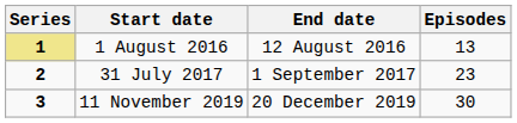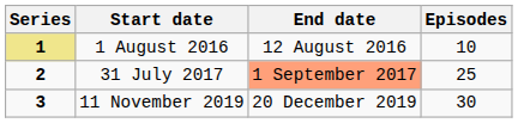 <table class="wikitable" style="text-align:center;">
 <tr>
 <th>Series</th>
 <th>Start date</th>
 <th>End date</th>
 <th>Episodes</th>
 </tr>
 <tr>
 <td style="background: khaki;"><strong>1</strong></td>
 <td>1 August 2016</td>
 <td>12 August 2016</td>
-<td>13</td>
+<td>10</td>
 </tr>
 <tr>
 <td><strong>2</strong></td>
 <td>31 July 2017</td>
-<td>1 September 2017</td>
-<td>23</td>
+<td style="background: lightsalmon;">1 September 2017</td>
+<td>25</td>
 </tr>
 <tr>
 <td><strong>3</strong></td>
 <td>11 November 2019</td>
 <td>20 December 2019</td>
 <td>30</td>
 </tr>
 </table>
